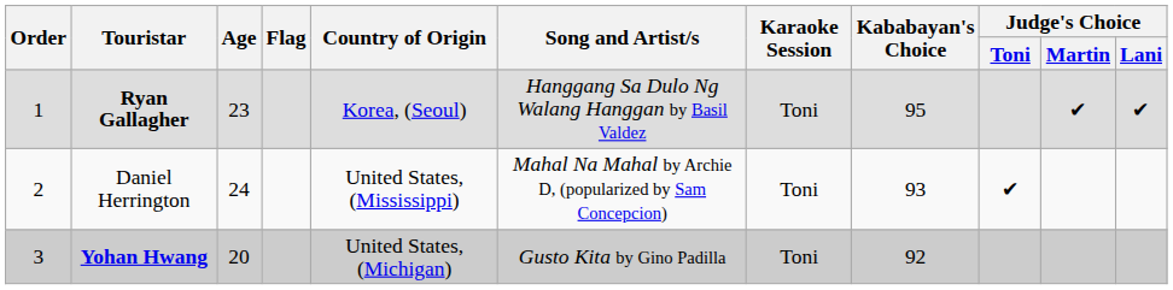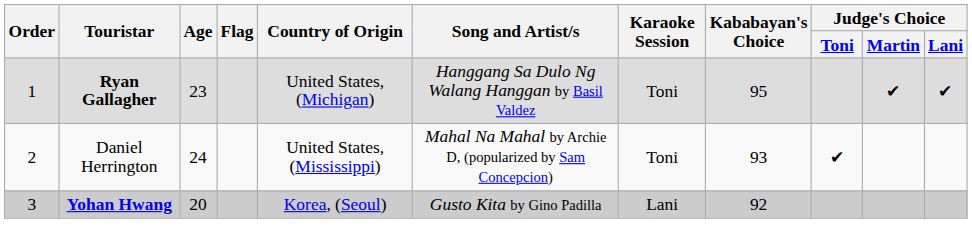 <table class="wikitable" style="text-align:center; line-height:17px; width:100%;">
 <tr>
 <th scope="col" rowspan="2" width="05%">Order</th>
 <th scope="col" rowspan="2" width="15%">Touristar</th>
 <th scope="col" rowspan="2" width="02%">Age</th>
 <th scope="col" rowspan="2" width="02%">Flag</th>
 <th scope="col" rowspan="2" width="20%">Country of Origin</th>
 <th scope="col" rowspan="2" width="30%">Song and Artist/s</th>
 <th scope="col" rowspan="2" width="10%">Karaoke Session</th>
 <th scope="col" rowspan="2" width="10%">Kababayan's Choice</th>
 <th scope="col" colspan="3" width="25%">Judge's Choice</th>
 </tr>
 <tr>
 <th width="08%"><a href='#'>Toni</a></th>
 <th width="09%"><a href='#'>Martin</a></th>
 <th width="08%"><a href='#'>Lani</a></th>
 </tr>
 <tr style="background:#DDD;">
 <td>1</td>
 <td><strong>Ryan Gallagher</strong></td>
 <td>23</td>
 <td></td>
-<td><a href='#'>Korea</a>, (<a href='#'>Seoul</a>)</td>
+<td>United States, (<a href='#'>Michigan</a>)</td>
 <td><em>Hanggang Sa Dulo Ng Walang Hanggan</em> <small>by <a href='#'>Basil Valdez</a></small></td>
 <td>Toni</td>
 <td>95</td>
 <td></td>
 <td>✔</td>
 <td>✔</td>
 </tr>
 <tr>
 <td>2</td>
 <td>Daniel Herrington</td>
 <td>24</td>
 <td></td>
 <td>United States, (<a href='#'>Mississippi</a>)</td>
 <td><em>Mahal Na Mahal</em> <small>by Archie D, (popularized by <a href='#'>Sam Concepcion</a>)</small></td>
 <td>Toni</td>
 <td>93</td>
 <td>✔</td>
 <td></td>
 <td></td>
 </tr>
 <tr style="background:#CCC;">
 <td>3</td>
 <td><strong><a href='#'>Yohan Hwang</a></strong></td>
 <td>20</td>
 <td></td>
-<td>United States, (<a href='#'>Michigan</a>)</td>
+<td><a href='#'>Korea</a>, (<a href='#'>Seoul</a>)</td>
 <td><em>Gusto Kita</em> <small>by Gino Padilla</small></td>
-<td>Toni</td>
+<td>Lani</td>
 <td>92</td>
 <td></td>
 <td></td>
 <td></td>
 </tr>
 </table>
